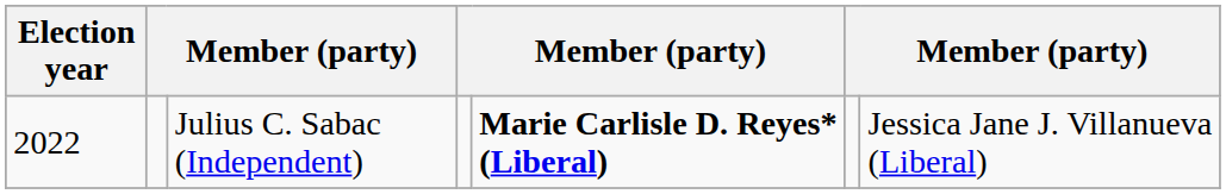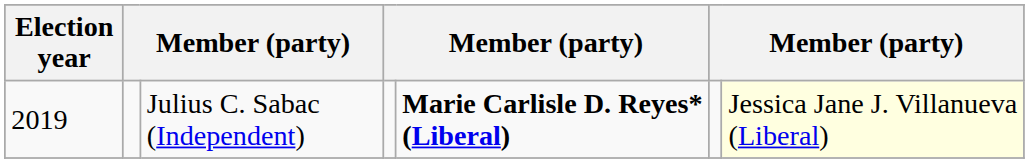 <table class=wikitable>
 <tr>
 <th width=60px>Election<br>year</th>
 <th colspan=2 width=140px>Member (party)</th>
 <th colspan=2 width=140px>Member (party)</th>
 <th colspan=2 width=140px>Member (party)</th>
 </tr>
 <tr>
-<td>2022</td>
+<td>2019</td>
 <td bgcolor=></td>
 <td>Julius C. Sabac<br>(<a href='#'>Independent</a>)</td>
 <td bgcolor=></td>
 <td><strong>Marie Carlisle D. Reyes*<br>(<a href='#'>Liberal</a>)</strong></td>
 <td bgcolor=></td>
-<td>Jessica Jane J. Villanueva<br>(<a href='#'>Liberal</a>)</td>
+<td style="background: lightyellow;">Jessica Jane J. Villanueva<br>(<a href='#'>Liberal</a>)</td>
 </tr>
 </table>
